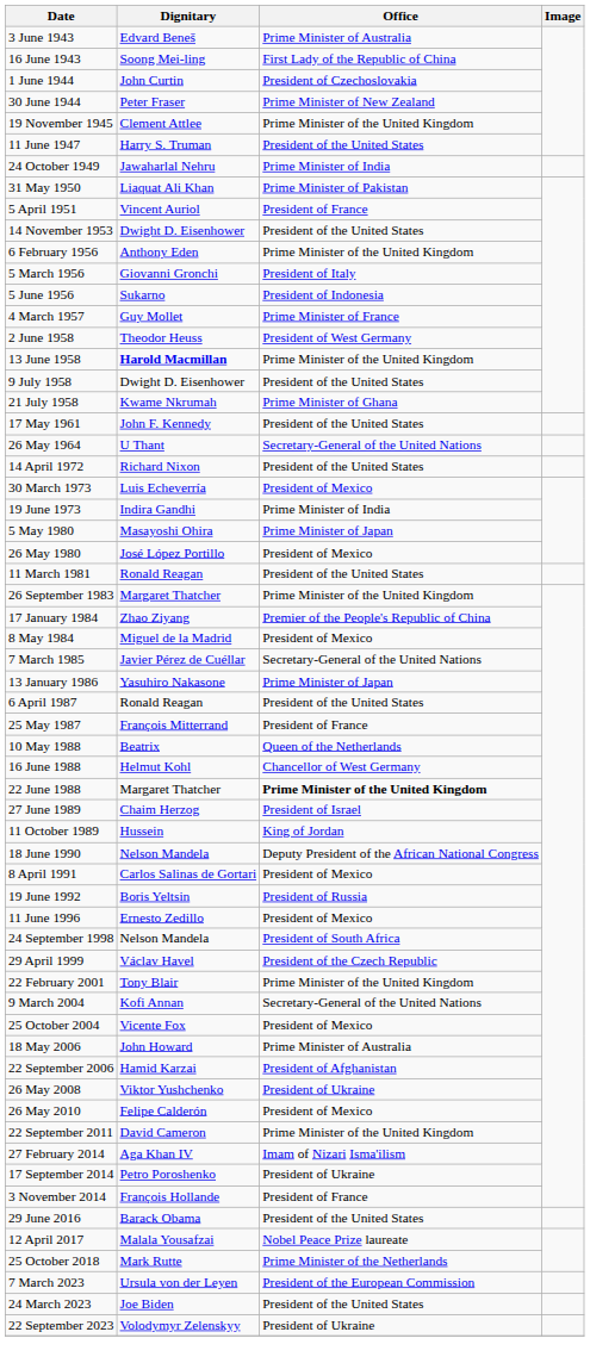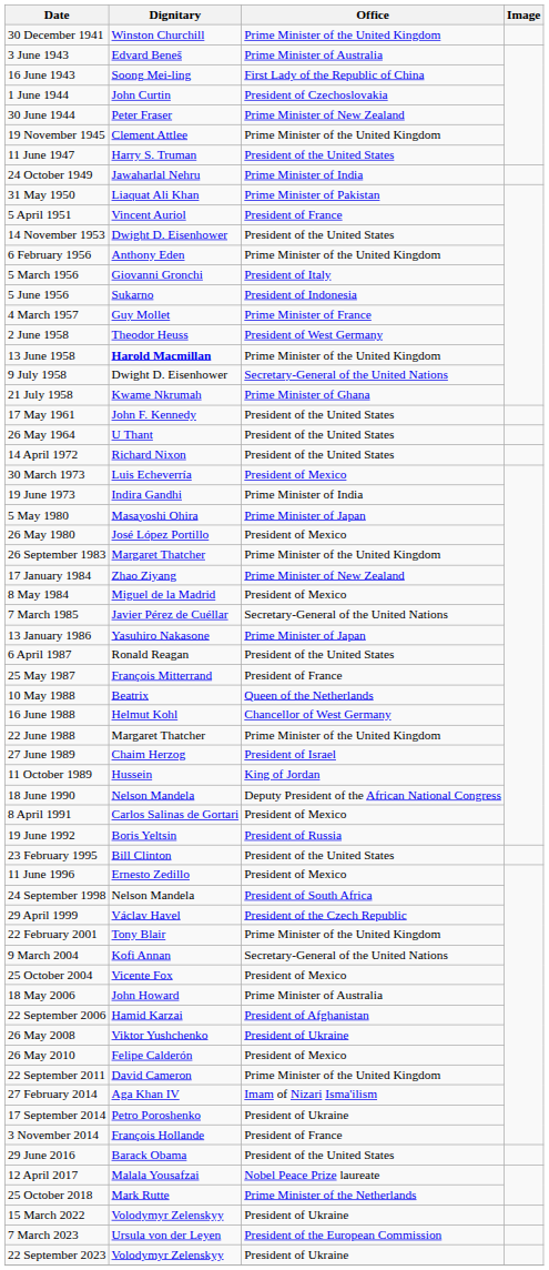 <table class="wikitable sortable">
 <tr>
 <th>Date</th>
 <th>Dignitary</th>
 <th>Office</th>
 <th>Image</th>
+</tr>
+<tr>
+<td>30 December 1941</td>
+<td><a href='#'>Winston Churchill</a></td>
+<td><a href='#'>Prime Minister of the United Kingdom</a></td>
+<td></td>
 </tr>
 <tr>
 <td>3 June 1943</td>
 <td><a href='#'>Edvard Beneš</a></td>
 <td><a href='#'>Prime Minister of Australia</a></td>
 </tr>
 <tr>
 <td>16 June 1943</td>
 <td><a href='#'>Soong Mei-ling</a></td>
 <td><a href='#'>First Lady of the Republic of China</a></td>
 </tr>
 <tr>
 <td>1 June 1944</td>
 <td><a href='#'>John Curtin</a></td>
 <td><a href='#'>President of Czechoslovakia</a></td>
 </tr>
 <tr>
 <td>30 June 1944</td>
 <td><a href='#'>Peter Fraser</a></td>
 <td><a href='#'>Prime Minister of New Zealand</a></td>
 </tr>
 <tr>
 <td>19 November 1945</td>
 <td><a href='#'>Clement Attlee</a></td>
 <td>Prime Minister of the United Kingdom</td>
 </tr>
 <tr>
 <td>11 June 1947</td>
 <td><a href='#'>Harry S. Truman</a></td>
 <td><a href='#'>President of the United States</a></td>
 </tr>
 <tr>
 <td>24 October 1949</td>
 <td><a href='#'>Jawaharlal Nehru</a></td>
 <td><a href='#'>Prime Minister of India</a></td>
 <td></td>
 </tr>
 <tr>
 <td>31 May 1950</td>
 <td><a href='#'>Liaquat Ali Khan</a></td>
 <td><a href='#'>Prime Minister of Pakistan</a></td>
 </tr>
 <tr>
 <td>5 April 1951</td>
 <td><a href='#'>Vincent Auriol</a></td>
 <td><a href='#'>President of France</a></td>
 </tr>
 <tr>
 <td>14 November 1953</td>
 <td><a href='#'>Dwight D. Eisenhower</a></td>
 <td>President of the United States</td>
 </tr>
 <tr>
 <td>6 February 1956</td>
 <td><a href='#'>Anthony Eden</a></td>
 <td>Prime Minister of the United Kingdom</td>
 </tr>
 <tr>
 <td>5 March 1956</td>
 <td><a href='#'>Giovanni Gronchi</a></td>
 <td><a href='#'>President of Italy</a></td>
 </tr>
 <tr>
 <td>5 June 1956</td>
 <td><a href='#'>Sukarno</a></td>
 <td><a href='#'>President of Indonesia</a></td>
 </tr>
 <tr>
 <td>4 March 1957</td>
 <td><a href='#'>Guy Mollet</a></td>
 <td><a href='#'>Prime Minister of France</a></td>
 </tr>
 <tr>
 <td>2 June 1958</td>
 <td><a href='#'>Theodor Heuss</a></td>
 <td><a href='#'>President of West Germany</a></td>
 </tr>
 <tr>
 <td>13 June 1958</td>
 <td><strong><a href='#'>Harold Macmillan</a></strong></td>
 <td>Prime Minister of the United Kingdom</td>
 </tr>
 <tr>
 <td>9 July 1958</td>
 <td>Dwight D. Eisenhower</td>
-<td>President of the United States</td>
+<td><a href='#'>Secretary-General of the United Nations</a></td>
 </tr>
 <tr>
 <td>21 July 1958</td>
 <td><a href='#'>Kwame Nkrumah</a></td>
 <td><a href='#'>Prime Minister of Ghana</a></td>
 </tr>
 <tr>
 <td>17 May 1961</td>
 <td><a href='#'>John F. Kennedy</a></td>
 <td>President of the United States</td>
 <td></td>
 </tr>
 <tr>
 <td>26 May 1964</td>
 <td><a href='#'>U Thant</a></td>
-<td><a href='#'>Secretary-General of the United Nations</a></td>
+<td>President of the United States</td>
 </tr>
 <tr>
 <td>14 April 1972</td>
 <td><a href='#'>Richard Nixon</a></td>
 <td>President of the United States</td>
 <td></td>
 </tr>
 <tr>
 <td>30 March 1973</td>
 <td><a href='#'>Luis Echeverría</a></td>
 <td><a href='#'>President of Mexico</a></td>
 </tr>
 <tr>
 <td>19 June 1973</td>
 <td><a href='#'>Indira Gandhi</a></td>
 <td>Prime Minister of India</td>
 </tr>
 <tr>
 <td>5 May 1980</td>
 <td><a href='#'>Masayoshi Ohira</a></td>
 <td><a href='#'>Prime Minister of Japan</a></td>
 </tr>
 <tr>
 <td>26 May 1980</td>
 <td><a href='#'>José López Portillo</a></td>
 <td>President of Mexico</td>
 </tr>
 <tr>
-<td>11 March 1981</td>
-<td><a href='#'>Ronald Reagan</a></td>
-<td>President of the United States</td>
-<td></td>
-</tr>
-<tr>
 <td>26 September 1983</td>
 <td><a href='#'>Margaret Thatcher</a></td>
 <td>Prime Minister of the United Kingdom</td>
 </tr>
 <tr>
 <td>17 January 1984</td>
 <td><a href='#'>Zhao Ziyang</a></td>
-<td><a href='#'>Premier of the People's Republic of China</a></td>
+<td><a href='#'>Prime Minister of New Zealand</a></td>
 </tr>
 <tr>
 <td>8 May 1984</td>
 <td><a href='#'>Miguel de la Madrid</a></td>
 <td>President of Mexico</td>
 </tr>
 <tr>
 <td>7 March 1985</td>
 <td><a href='#'>Javier Pérez de Cuéllar</a></td>
 <td>Secretary-General of the United Nations</td>
 </tr>
 <tr>
 <td>13 January 1986</td>
 <td><a href='#'>Yasuhiro Nakasone</a></td>
 <td><a href='#'>Prime Minister of Japan</a></td>
 </tr>
 <tr>
 <td>6 April 1987</td>
 <td>Ronald Reagan</td>
 <td>President of the United States</td>
 </tr>
 <tr>
 <td>25 May 1987</td>
 <td><a href='#'>François Mitterrand</a></td>
 <td>President of France</td>
 </tr>
 <tr>
 <td>10 May 1988</td>
 <td><a href='#'>Beatrix</a></td>
 <td><a href='#'>Queen of the Netherlands</a></td>
 </tr>
 <tr>
 <td>16 June 1988</td>
 <td><a href='#'>Helmut Kohl</a></td>
 <td><a href='#'>Chancellor of West Germany</a></td>
 </tr>
 <tr>
 <td>22 June 1988</td>
 <td>Margaret Thatcher</td>
-<td><strong>Prime Minister of the United Kingdom</strong></td>
+<td>Prime Minister of the United Kingdom</td>
 </tr>
 <tr>
 <td>27 June 1989</td>
 <td><a href='#'>Chaim Herzog</a></td>
 <td><a href='#'>President of Israel</a></td>
 </tr>
 <tr>
 <td>11 October 1989</td>
 <td><a href='#'>Hussein</a></td>
 <td><a href='#'>King of Jordan</a></td>
 </tr>
 <tr>
 <td>18 June 1990</td>
 <td><a href='#'>Nelson Mandela</a></td>
 <td>Deputy President of the <a href='#'>African National Congress</a></td>
 </tr>
 <tr>
 <td>8 April 1991</td>
 <td><a href='#'>Carlos Salinas de Gortari</a></td>
 <td>President of Mexico</td>
 </tr>
 <tr>
 <td>19 June 1992</td>
 <td><a href='#'>Boris Yeltsin</a></td>
 <td><a href='#'>President of Russia</a></td>
+</tr>
+<tr>
+<td>23 February 1995</td>
+<td><a href='#'>Bill Clinton</a></td>
+<td>President of the United States</td>
+<td></td>
 </tr>
 <tr>
 <td>11 June 1996</td>
 <td><a href='#'>Ernesto Zedillo</a></td>
 <td>President of Mexico</td>
 </tr>
 <tr>
 <td>24 September 1998</td>
 <td>Nelson Mandela</td>
 <td><a href='#'>President of South Africa</a></td>
 </tr>
 <tr>
 <td>29 April 1999</td>
 <td><a href='#'>Václav Havel</a></td>
 <td><a href='#'>President of the Czech Republic</a></td>
 </tr>
 <tr>
 <td>22 February 2001</td>
 <td><a href='#'>Tony Blair</a></td>
 <td>Prime Minister of the United Kingdom</td>
 </tr>
 <tr>
 <td>9 March 2004</td>
 <td><a href='#'>Kofi Annan</a></td>
 <td>Secretary-General of the United Nations</td>
 </tr>
 <tr>
 <td>25 October 2004</td>
 <td><a href='#'>Vicente Fox</a></td>
 <td>President of Mexico</td>
 </tr>
 <tr>
 <td>18 May 2006</td>
 <td><a href='#'>John Howard</a></td>
 <td>Prime Minister of Australia</td>
 </tr>
 <tr>
 <td>22 September 2006</td>
 <td><a href='#'>Hamid Karzai</a></td>
 <td><a href='#'>President of Afghanistan</a></td>
 </tr>
 <tr>
 <td>26 May 2008</td>
 <td><a href='#'>Viktor Yushchenko</a></td>
 <td><a href='#'>President of Ukraine</a></td>
 </tr>
 <tr>
 <td>26 May 2010</td>
 <td><a href='#'>Felipe Calderón</a></td>
 <td>President of Mexico</td>
 </tr>
 <tr>
 <td>22 September 2011</td>
 <td><a href='#'>David Cameron</a></td>
 <td>Prime Minister of the United Kingdom</td>
 </tr>
 <tr>
 <td>27 February 2014</td>
 <td><a href='#'>Aga Khan IV</a></td>
 <td><a href='#'>Imam</a> of <a href='#'>Nizari</a> <a href='#'>Isma'ilism</a></td>
 </tr>
 <tr>
 <td>17 September 2014</td>
 <td><a href='#'>Petro Poroshenko</a></td>
 <td>President of Ukraine</td>
 </tr>
 <tr>
 <td>3 November 2014</td>
 <td><a href='#'>François Hollande</a></td>
 <td>President of France</td>
 </tr>
 <tr>
 <td>29 June 2016</td>
 <td><a href='#'>Barack Obama</a></td>
 <td>President of the United States</td>
 <td></td>
 </tr>
 <tr>
 <td>12 April 2017</td>
 <td><a href='#'>Malala Yousafzai</a></td>
 <td><a href='#'>Nobel Peace Prize</a> laureate</td>
 </tr>
 <tr>
 <td>25 October 2018</td>
 <td><a href='#'>Mark Rutte</a></td>
 <td><a href='#'>Prime Minister of the Netherlands</a></td>
 </tr>
 <tr>
+<td>15 March 2022</td>
+<td><a href='#'>Volodymyr Zelenskyy</a></td>
+<td>President of Ukraine</td>
+<td></td>
+</tr>
+<tr>
 <td>7 March 2023</td>
 <td><a href='#'>Ursula von der Leyen</a></td>
 <td><a href='#'>President of the European Commission</a></td>
-<td></td>
-</tr>
-<tr>
-<td>24 March 2023</td>
-<td><a href='#'>Joe Biden</a></td>
-<td>President of the United States</td>
 <td></td>
 </tr>
 <tr>
 <td>22 September 2023</td>
 <td><a href='#'>Volodymyr Zelenskyy</a></td>
 <td>President of Ukraine</td>
 <td></td>
 </tr>
 <tr>
 </tr>
 </table>
